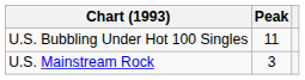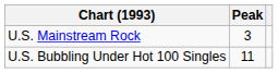 <table class="wikitable sortable">
 <tr>
 <th>Chart (1993)</th>
 <th>Peak</th>
 <th class=unsortable></th>
 </tr>
 <tr>
+<td>U.S. <a href='#'>Mainstream Rock</a></td>
+<td align=center>3</td>
+<td></td>
+</tr>
+<tr>
 <td>U.S. Bubbling Under Hot 100 Singles</td>
 <td align=center>11</td>
 <td></td>
 </tr>
-<tr>
-<td>U.S. <a href='#'>Mainstream Rock</a></td>
-<td align=center>3</td>
-<td></td>
-</tr>
 </table>
